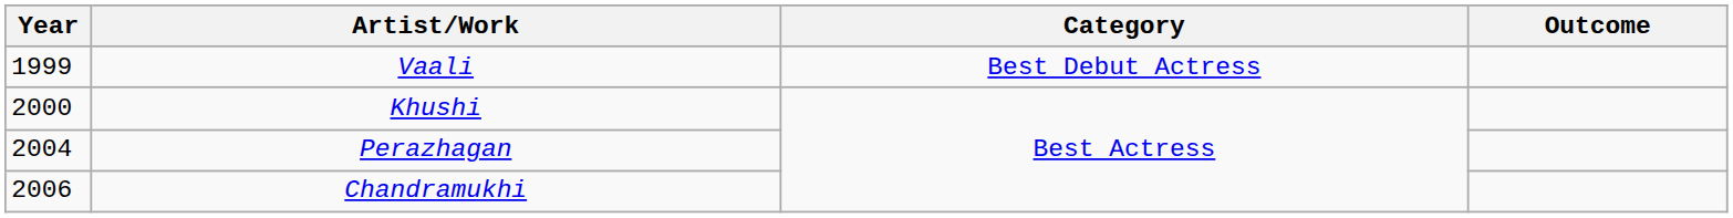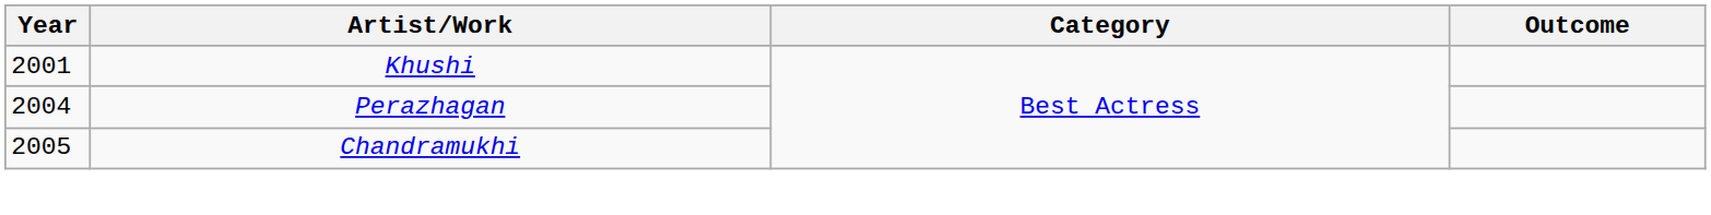 <table class="wikitable" style="width:70%;">
 <tr>
 <th width=5%>Year</th>
 <th style="width:40%;">Artist/Work</th>
 <th style="width:40%;">Category</th>
 <th style="width:15%;">Outcome</th>
 </tr>
 <tr>
-<td style="text-align:left;">1999</td>
-<td style="text-align:center;"><em><a href='#'>Vaali</a></em></td>
-<td style="text-align:center;"><a href='#'>Best Debut Actress</a></td>
-<td></td>
-</tr>
-<tr>
-<td style="text-align:left;">2000</td>
+<td style="text-align:left;">2001</td>
 <td style="text-align:center;"><em><a href='#'>Khushi</a></em></td>
 <td rowspan="3" style="text-align:center;"><a href='#'>Best Actress</a></td>
 <td></td>
 </tr>
 <tr>
 <td style="text-align:left;">2004</td>
 <td style="text-align:center;"><em><a href='#'>Perazhagan</a></em></td>
 <td></td>
 </tr>
 <tr>
-<td style="text-align:left;">2006</td>
+<td style="text-align:left;">2005</td>
 <td style="text-align:center;"><em><a href='#'>Chandramukhi</a></em></td>
 <td></td>
 </tr>
 </table>
